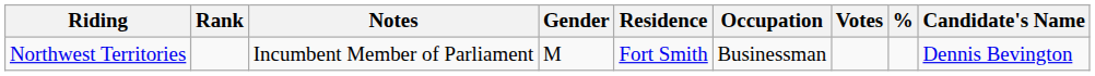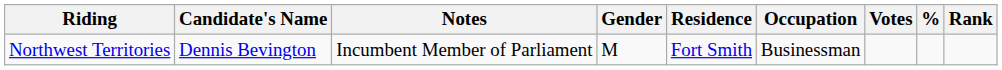 <table class="wikitable sortable">
 <tr>
 <th>Riding<br></th>
-<th>Rank</th>
+<th>Candidate's Name</th>
 <th>Notes</th>
 <th>Gender</th>
 <th>Residence</th>
 <th>Occupation</th>
 <th>Votes</th>
 <th>%</th>
-<th>Candidate's Name</th>
+<th>Rank</th>
 </tr>
 <tr>
 <td><a href='#'>Northwest Territories</a></td>
-<td></td>
+<td><a href='#'>Dennis Bevington</a></td>
 <td>Incumbent Member of Parliament</td>
 <td>M</td>
 <td><a href='#'>Fort Smith</a></td>
 <td>Businessman</td>
 <td></td>
 <td></td>
-<td><a href='#'>Dennis Bevington</a></td>
+<td></td>
 </tr>
 </table>
